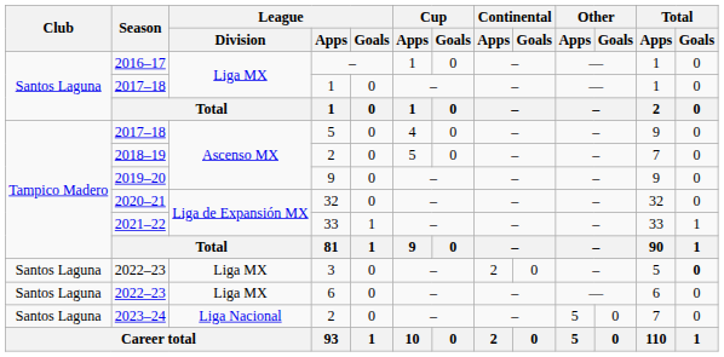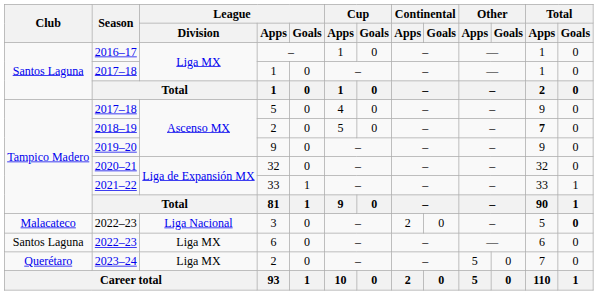 <table class="wikitable" style="text-align: center">
 <tr>
 <th rowspan="2">Club</th>
 <th rowspan="2">Season</th>
 <th colspan="3">League</th>
 <th colspan="2">Cup</th>
 <th colspan="2">Continental</th>
 <th colspan="2">Other</th>
 <th colspan="2">Total</th>
 </tr>
 <tr>
 <th>Division</th>
 <th>Apps</th>
 <th>Goals</th>
 <th>Apps</th>
 <th>Goals</th>
 <th>Apps</th>
 <th>Goals</th>
 <th>Apps</th>
 <th>Goals</th>
 <th>Apps</th>
 <th>Goals</th>
 </tr>
 <tr>
 <td rowspan="3"><a href='#'>Santos Laguna</a></td>
 <td><a href='#'>2016–17</a></td>
 <td rowspan="2"><a href='#'>Liga MX</a></td>
 <td colspan="2">–</td>
 <td>1</td>
 <td>0</td>
 <td colspan="2">–</td>
 <td colspan="2">—</td>
 <td>1</td>
 <td>0</td>
 </tr>
 <tr>
 <td><a href='#'>2017–18</a></td>
 <td>1</td>
 <td>0</td>
 <td colspan="2">–</td>
 <td colspan="2">–</td>
 <td colspan="2">—</td>
 <td>1</td>
 <td>0</td>
 </tr>
 <tr>
 <th colspan="2">Total</th>
 <th>1</th>
 <th>0</th>
 <th>1</th>
 <th>0</th>
 <th colspan="2">–</th>
 <th colspan="2">–</th>
 <th>2</th>
 <th>0</th>
 </tr>
 <tr>
 <td rowspan="6"><a href='#'>Tampico Madero</a></td>
 <td><a href='#'>2017–18</a></td>
 <td rowspan="3"><a href='#'>Ascenso MX</a></td>
 <td>5</td>
 <td>0</td>
 <td>4</td>
 <td>0</td>
 <td colspan="2">–</td>
 <td colspan="2">–</td>
 <td>9</td>
 <td>0</td>
 </tr>
 <tr>
 <td><a href='#'>2018–19</a></td>
 <td>2</td>
 <td>0</td>
 <td>5</td>
 <td>0</td>
 <td colspan="2">–</td>
 <td colspan="2">–</td>
-<td>7</td>
+<td><strong>7</strong></td>
 <td>0</td>
 </tr>
 <tr>
 <td><a href='#'>2019–20</a></td>
 <td>9</td>
 <td>0</td>
 <td colspan="2">–</td>
 <td colspan="2">–</td>
 <td colspan="2">–</td>
 <td>9</td>
 <td>0</td>
 </tr>
 <tr>
 <td><a href='#'>2020–21</a></td>
 <td rowspan="2"><a href='#'>Liga de Expansión MX</a></td>
 <td>32</td>
 <td>0</td>
 <td colspan="2">–</td>
 <td colspan="2">–</td>
 <td colspan="2">–</td>
 <td>32</td>
 <td>0</td>
 </tr>
 <tr>
 <td><a href='#'>2021–22</a></td>
 <td>33</td>
 <td>1</td>
 <td colspan="2">–</td>
 <td colspan="2">–</td>
 <td colspan="2">–</td>
 <td>33</td>
 <td>1</td>
 </tr>
 <tr>
 <th colspan="2">Total</th>
 <th>81</th>
 <th>1</th>
 <th>9</th>
 <th>0</th>
 <th colspan="2">–</th>
 <th colspan="2">–</th>
 <th>90</th>
 <th>1</th>
 </tr>
 <tr>
-<td>Santos Laguna</td>
+<td><a href='#'>Malacateco</a></td>
 <td>2022–23</td>
-<td rowspan="1">Liga MX</td>
+<td><a href='#'>Liga Nacional</a></td>
 <td>3</td>
 <td>0</td>
 <td colspan="2">–</td>
 <td>2</td>
 <td>0</td>
 <td colspan="2">–</td>
 <td>5</td>
 <td><strong>0</strong></td>
 </tr>
 <tr>
 <td>Santos Laguna</td>
 <td><a href='#'>2022–23</a></td>
 <td>Liga MX</td>
 <td>6</td>
 <td>0</td>
 <td colspan="2">–</td>
 <td colspan="2">–</td>
 <td colspan="2">—</td>
 <td>6</td>
 <td>0</td>
 </tr>
 <tr>
-<td>Santos Laguna</td>
+<td rowspan="1"><a href='#'>Querétaro</a></td>
 <td><a href='#'>2023–24</a></td>
-<td><a href='#'>Liga Nacional</a></td>
+<td rowspan="1">Liga MX</td>
 <td>2</td>
 <td>0</td>
 <td colspan="2">–</td>
 <td colspan="2">–</td>
 <td>5</td>
 <td>0</td>
 <td>7</td>
 <td>0</td>
 </tr>
 <tr>
 <th colspan="3">Career total</th>
 <th>93</th>
 <th>1</th>
 <th>10</th>
 <th>0</th>
 <th>2</th>
 <th>0</th>
 <th>5</th>
 <th>0</th>
 <th>110</th>
 <th>1</th>
 </tr>
 </table>
